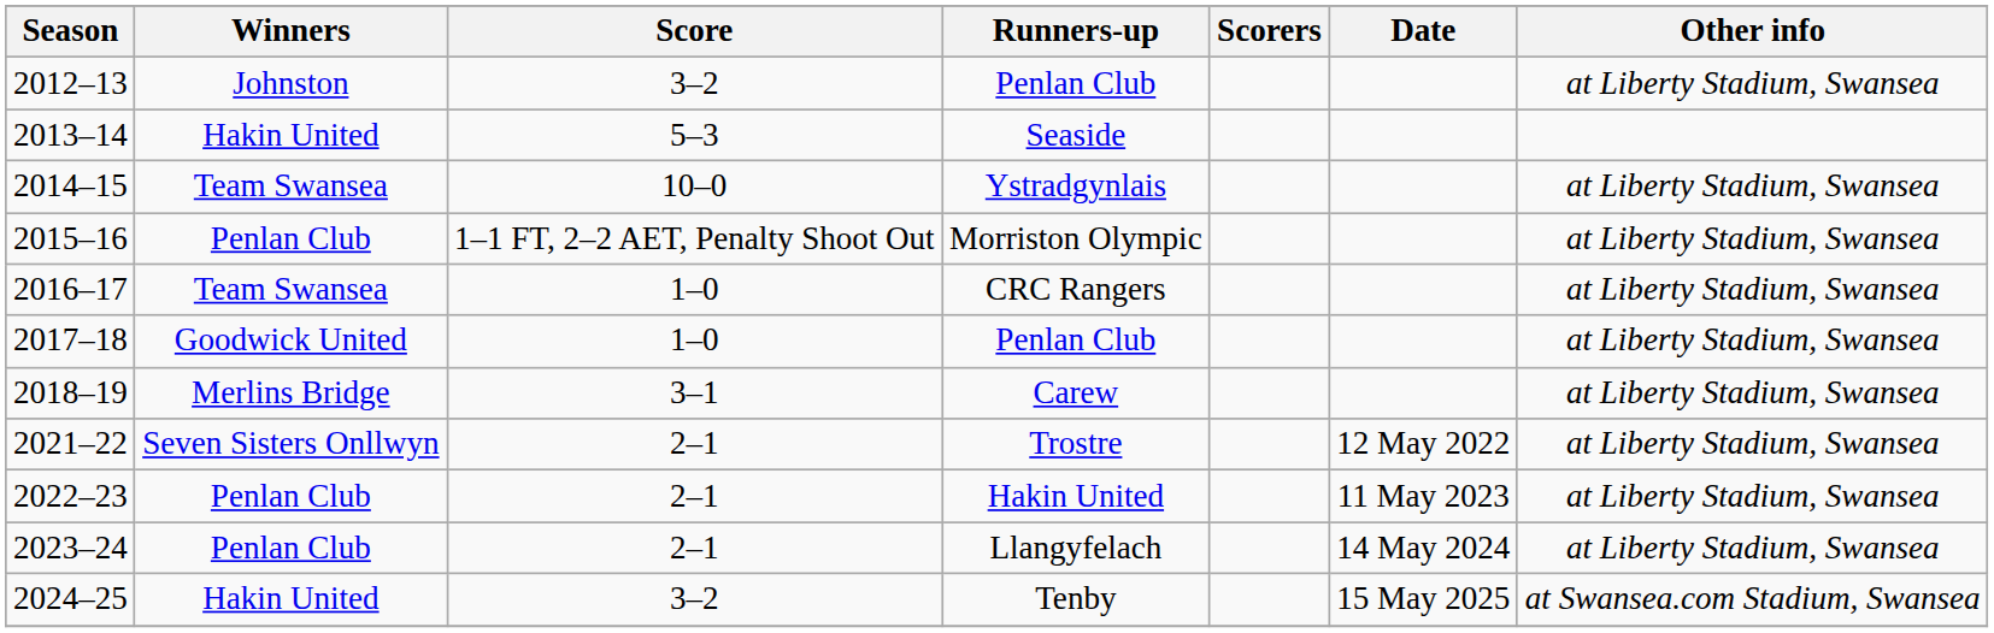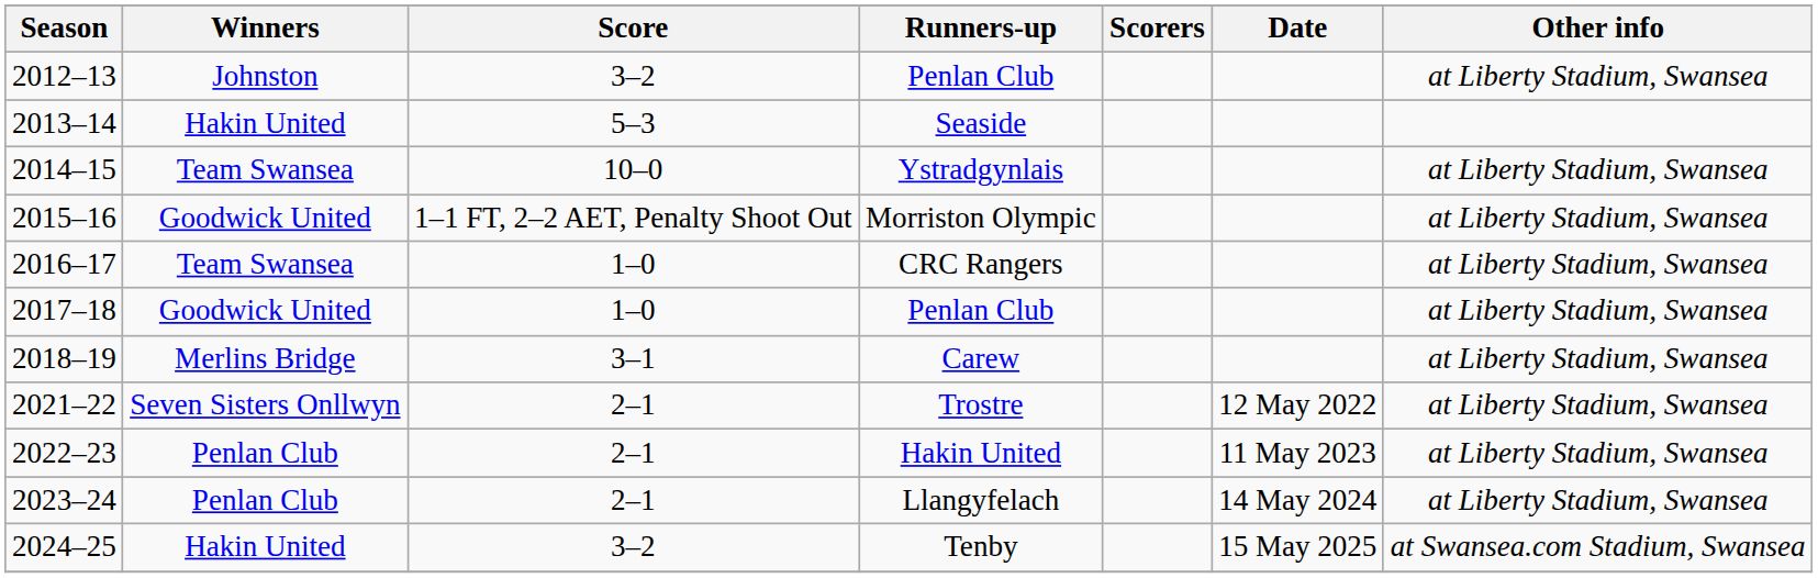 <table class="wikitable" style="text-align: center">
 <tr>
 </tr>
 <tr>
 <th>Season</th>
 <th>Winners</th>
 <th>Score</th>
 <th>Runners-up</th>
 <th>Scorers</th>
 <th>Date</th>
 <th>Other info</th>
 </tr>
 <tr>
 <td>2012–13</td>
 <td><a href='#'>Johnston</a></td>
 <td>3–2</td>
 <td><a href='#'>Penlan Club</a></td>
 <td></td>
 <td></td>
 <td><em>at Liberty Stadium, Swansea</em></td>
 </tr>
 <tr>
 <td>2013–14</td>
 <td><a href='#'>Hakin United</a></td>
 <td>5–3</td>
 <td><a href='#'>Seaside</a></td>
 <td></td>
 <td></td>
 <td></td>
 </tr>
 <tr>
 <td>2014–15</td>
 <td><a href='#'>Team Swansea</a></td>
 <td>10–0</td>
 <td><a href='#'>Ystradgynlais</a></td>
 <td></td>
 <td></td>
 <td><em>at Liberty Stadium, Swansea</em></td>
 </tr>
 <tr>
 <td>2015–16</td>
-<td><a href='#'>Penlan Club</a></td>
+<td><a href='#'>Goodwick United</a></td>
 <td>1–1 FT, 2–2 AET, Penalty Shoot Out</td>
 <td>Morriston Olympic</td>
 <td></td>
 <td></td>
 <td><em>at Liberty Stadium, Swansea</em></td>
 </tr>
 <tr>
 <td>2016–17</td>
 <td><a href='#'>Team Swansea</a></td>
 <td>1–0</td>
 <td>CRC Rangers</td>
 <td></td>
 <td></td>
 <td><em>at Liberty Stadium, Swansea</em></td>
 </tr>
 <tr>
 <td>2017–18</td>
 <td><a href='#'>Goodwick United</a></td>
 <td>1–0</td>
 <td><a href='#'>Penlan Club</a></td>
 <td></td>
 <td></td>
 <td><em>at Liberty Stadium, Swansea</em></td>
 </tr>
 <tr>
 <td>2018–19</td>
 <td><a href='#'>Merlins Bridge</a></td>
 <td>3–1</td>
 <td><a href='#'>Carew</a></td>
 <td></td>
 <td></td>
 <td><em>at Liberty Stadium, Swansea</em></td>
 </tr>
 <tr>
 <td>2021–22</td>
 <td><a href='#'>Seven Sisters Onllwyn</a></td>
 <td>2–1</td>
 <td><a href='#'>Trostre</a></td>
 <td></td>
 <td>12 May 2022</td>
 <td><em>at Liberty Stadium, Swansea</em></td>
 </tr>
 <tr>
 <td>2022–23</td>
 <td><a href='#'>Penlan Club</a></td>
 <td>2–1</td>
 <td><a href='#'>Hakin United</a></td>
 <td></td>
 <td>11 May 2023</td>
 <td><em>at Liberty Stadium, Swansea</em></td>
 </tr>
 <tr>
 <td>2023–24</td>
 <td><a href='#'>Penlan Club</a></td>
 <td>2–1</td>
 <td>Llangyfelach</td>
 <td></td>
 <td>14 May 2024</td>
 <td><em>at Liberty Stadium, Swansea</em></td>
 </tr>
 <tr>
 <td>2024–25</td>
 <td><a href='#'>Hakin United</a></td>
 <td>3–2</td>
 <td>Tenby</td>
 <td></td>
 <td>15 May 2025</td>
 <td><em>at Swansea.com Stadium, Swansea</em></td>
 </tr>
 <tr>
 </tr>
 </table>
